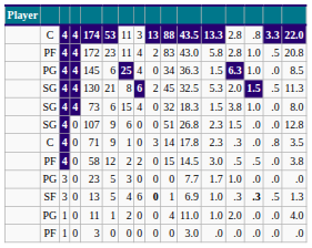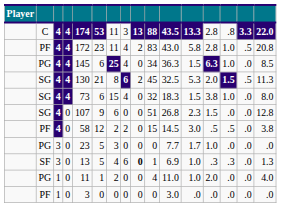 <table class="wikitable sortable" style="font-size: 95%; text-align:right;">
 <tr>
 <th style="background:#00778B; color:#FFFFFF; border-top:#280071 3px solid; border-bottom:#280071 3px solid;">Player</th>
 <th style="background:#00778B; color:#FFFFFF; border-top:#280071 3px solid; border-bottom:#280071 3px solid;"></th>
 <th style="background:#00778B; color:#FFFFFF; border-top:#280071 3px solid; border-bottom:#280071 3px solid;"></th>
 <th style="background:#00778B; color:#FFFFFF; border-top:#280071 3px solid; border-bottom:#280071 3px solid;"></th>
 <th style="background:#00778B; color:#FFFFFF; border-top:#280071 3px solid; border-bottom:#280071 3px solid;"></th>
 <th style="background:#00778B; color:#FFFFFF; border-top:#280071 3px solid; border-bottom:#280071 3px solid;"></th>
 <th style="background:#00778B; color:#FFFFFF; border-top:#280071 3px solid; border-bottom:#280071 3px solid;"></th>
 <th style="background:#00778B; color:#FFFFFF; border-top:#280071 3px solid; border-bottom:#280071 3px solid;"></th>
 <th style="background:#00778B; color:#FFFFFF; border-top:#280071 3px solid; border-bottom:#280071 3px solid;"></th>
 <th style="background:#00778B; color:#FFFFFF; border-top:#280071 3px solid; border-bottom:#280071 3px solid;"></th>
 <th style="background:#00778B; color:#FFFFFF; border-top:#280071 3px solid; border-bottom:#280071 3px solid;"></th>
 <th style="background:#00778B; color:#FFFFFF; border-top:#280071 3px solid; border-bottom:#280071 3px solid;"></th>
 <th style="background:#00778B; color:#FFFFFF; border-top:#280071 3px solid; border-bottom:#280071 3px solid;"></th>
 <th style="background:#00778B; color:#FFFFFF; border-top:#280071 3px solid; border-bottom:#280071 3px solid;"></th>
 <th style="background:#00778B; color:#FFFFFF; border-top:#280071 3px solid; border-bottom:#280071 3px solid;"></th>
 <th style="background:#00778B; color:#FFFFFF; border-top:#280071 3px solid; border-bottom:#280071 3px solid;"></th>
 </tr>
 <tr>
 <td style="text-align:left;"></td>
 <td style="text-align:center;">C</td>
 <td style="background:#280071; color:#FFFFFF;"><strong>4</strong></td>
 <td style="background:#280071; color:#FFFFFF;"><strong>4</strong></td>
 <td style="background:#280071; color:#FFFFFF;"><strong>174</strong></td>
 <td style="background:#280071; color:#FFFFFF;"><strong>53</strong></td>
 <td>11</td>
 <td>3</td>
 <td style="background:#280071; color:#FFFFFF;"><strong>13</strong></td>
 <td style="background:#280071; color:#FFFFFF;"><strong>88</strong></td>
 <td style="background:#280071; color:#FFFFFF;"><strong>43.5</strong></td>
 <td style="background:#280071; color:#FFFFFF;"><strong>13.3</strong></td>
 <td>2.8</td>
 <td>.8</td>
 <td style="background:#280071; color:#FFFFFF;"><strong>3.3</strong></td>
 <td style="background:#280071; color:#FFFFFF;"><strong>22.0</strong></td>
 </tr>
 <tr>
 <td style="text-align:left;"></td>
 <td style="text-align:center;">PF</td>
 <td style="background:#280071; color:#FFFFFF;"><strong>4</strong></td>
 <td style="background:#280071; color:#FFFFFF;"><strong>4</strong></td>
 <td>172</td>
 <td>23</td>
 <td>11</td>
 <td>4</td>
 <td>2</td>
 <td>83</td>
 <td>43.0</td>
 <td>5.8</td>
 <td>2.8</td>
 <td>1.0</td>
 <td>.5</td>
 <td>20.8</td>
 </tr>
 <tr>
 <td style="text-align:left;"></td>
 <td style="text-align:center;">PG</td>
 <td style="background:#280071; color:#FFFFFF;"><strong>4</strong></td>
 <td style="background:#280071; color:#FFFFFF;"><strong>4</strong></td>
 <td>145</td>
 <td>6</td>
 <td style="background:#280071; color:#FFFFFF;"><strong>25</strong></td>
 <td>4</td>
 <td>0</td>
 <td>34</td>
 <td>36.3</td>
 <td>1.5</td>
 <td style="background:#280071; color:#FFFFFF;"><strong>6.3</strong></td>
 <td>1.0</td>
 <td>.0</td>
 <td>8.5</td>
 </tr>
 <tr>
 <td style="text-align:left;"></td>
 <td style="text-align:center;">SG</td>
 <td style="background:#280071; color:#FFFFFF;"><strong>4</strong></td>
 <td style="background:#280071; color:#FFFFFF;"><strong>4</strong></td>
 <td>130</td>
 <td>21</td>
 <td>8</td>
 <td style="background:#280071; color:#FFFFFF;"><strong>6</strong></td>
 <td>2</td>
 <td>45</td>
 <td>32.5</td>
 <td>5.3</td>
 <td>2.0</td>
 <td style="background:#280071; color:#FFFFFF;"><strong>1.5</strong></td>
 <td>.5</td>
 <td>11.3</td>
 </tr>
 <tr>
 <td style="text-align:left;"></td>
 <td style="text-align:center;">SG</td>
 <td style="background:#280071; color:#FFFFFF;"><strong>4</strong></td>
 <td style="background:#280071; color:#FFFFFF;"><strong>4</strong></td>
 <td>73</td>
 <td>6</td>
 <td>15</td>
 <td>4</td>
 <td>0</td>
 <td>32</td>
 <td>18.3</td>
 <td>1.5</td>
 <td>3.8</td>
 <td>1.0</td>
 <td>.0</td>
 <td>8.0</td>
 </tr>
 <tr>
 <td style="text-align:left;"></td>
 <td style="text-align:center;">SG</td>
 <td style="background:#280071; color:#FFFFFF;"><strong>4</strong></td>
 <td>0</td>
 <td>107</td>
 <td>9</td>
 <td>6</td>
 <td>0</td>
 <td>0</td>
 <td>51</td>
 <td>26.8</td>
 <td>2.3</td>
 <td>1.5</td>
 <td>.0</td>
 <td>.0</td>
 <td>12.8</td>
 </tr>
 <tr>
 <td style="text-align:left;"></td>
-<td style="text-align:center;">C</td>
-<td style="background:#280071; color:#FFFFFF;"><strong>4</strong></td>
-<td>0</td>
-<td>71</td>
-<td>9</td>
-<td>1</td>
-<td>0</td>
-<td>3</td>
-<td>14</td>
-<td>17.8</td>
-<td>2.3</td>
-<td>.3</td>
-<td>.0</td>
-<td>.8</td>
-<td>3.5</td>
-</tr>
-<tr>
-<td style="text-align:left;"></td>
 <td style="text-align:center;">PF</td>
 <td style="background:#280071; color:#FFFFFF;"><strong>4</strong></td>
 <td>0</td>
 <td>58</td>
 <td>12</td>
 <td>2</td>
 <td>2</td>
 <td>0</td>
 <td>15</td>
 <td>14.5</td>
 <td>3.0</td>
 <td>.5</td>
 <td>.5</td>
 <td>.0</td>
 <td>3.8</td>
 </tr>
 <tr>
 <td style="text-align:left;"></td>
 <td style="text-align:center;">PG</td>
 <td>3</td>
 <td>0</td>
 <td>23</td>
 <td>5</td>
 <td>3</td>
 <td>0</td>
 <td>0</td>
 <td>0</td>
 <td>7.7</td>
 <td>1.7</td>
 <td>1.0</td>
 <td>.0</td>
 <td>.0</td>
 <td>.0</td>
 </tr>
 <tr>
 <td style="text-align:left;"></td>
 <td style="text-align:center;">SF</td>
 <td>3</td>
 <td>0</td>
 <td>13</td>
 <td>5</td>
 <td>4</td>
 <td>6</td>
 <td><strong>0</strong></td>
 <td>1</td>
 <td>6.9</td>
 <td>1.0</td>
 <td>.3</td>
-<td><strong>.3</strong></td>
-<td>.5</td>
+<td>.3</td>
+<td>.0</td>
 <td>1.3</td>
 </tr>
 <tr>
 <td style="text-align:left;"></td>
 <td style="text-align:center;">PG</td>
 <td>1</td>
 <td>0</td>
 <td>11</td>
 <td>1</td>
 <td>2</td>
 <td>0</td>
 <td>0</td>
 <td>4</td>
 <td>11.0</td>
 <td>1.0</td>
 <td>2.0</td>
 <td>.0</td>
 <td>.0</td>
 <td>4.0</td>
 </tr>
 <tr>
 <td style="text-align:left;"></td>
 <td style="text-align:center;">PF</td>
 <td>1</td>
 <td>0</td>
 <td>3</td>
 <td>0</td>
 <td>0</td>
 <td>0</td>
 <td>0</td>
 <td>0</td>
 <td>3.0</td>
 <td>.0</td>
 <td>.0</td>
 <td>.0</td>
 <td>.0</td>
 <td>.0</td>
 </tr>
 </table>
